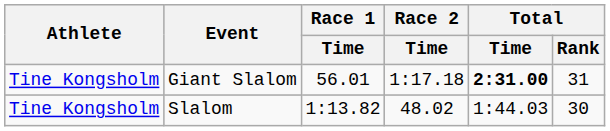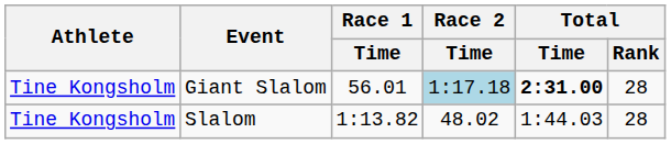 <table class="wikitable" style="font-size:90%">
 <tr>
 <th rowspan="2">Athlete</th>
 <th rowspan="2">Event</th>
 <th>Race 1</th>
 <th>Race 2</th>
 <th colspan="2">Total</th>
 </tr>
 <tr>
 <th>Time</th>
 <th>Time</th>
 <th>Time</th>
 <th>Rank</th>
 </tr>
 <tr>
 <td><a href='#'>Tine Kongsholm</a></td>
 <td>Giant Slalom</td>
 <td align="center">56.01</td>
-<td align="center">1:17.18</td>
+<td align="center" style="background: lightblue;">1:17.18</td>
 <td align="center"><strong>2:31.00</strong></td>
-<td align="center">31</td>
+<td align="center">28</td>
 </tr>
 <tr>
 <td><a href='#'>Tine Kongsholm</a></td>
 <td>Slalom</td>
 <td align="center">1:13.82</td>
 <td align="center">48.02</td>
 <td align="center">1:44.03</td>
-<td align="center">30</td>
+<td align="center">28</td>
 </tr>
 </table>
